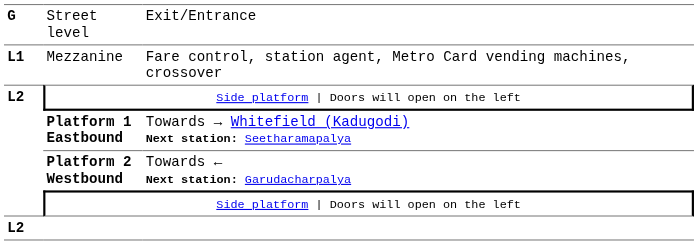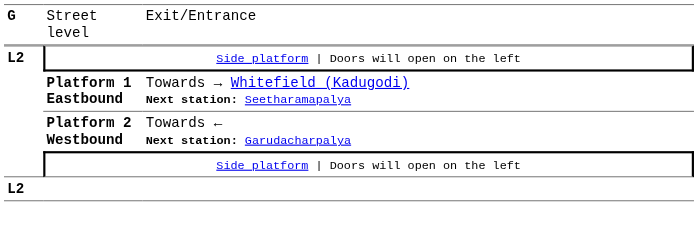 <table table border=0 cellspacing=0 cellpadding=3>
 <tr>
 <td style="border-bottom:solid 1px gray;border-top:solid 1px gray;" width=30 valign=top><strong>G</strong></td>
 <td style="border-top:solid 1px gray;border-bottom:solid 1px gray;" width=85 valign=top>Street level</td>
 <td style="border-top:solid 1px gray;border-bottom:solid 1px gray;" width=500 valign=top>Exit/Entrance</td>
-</tr>
-<tr>
-<td valign=top><strong>L1</strong></td>
-<td valign=top>Mezzanine</td>
-<td valign=top>Fare control, station agent, Metro Card vending machines, crossover<br></td>
 </tr>
 <tr>
 <td style="border-top:solid 1px gray;border-bottom:solid 1px gray;" width=30 rowspan=4 valign=top><strong>L2</strong></td>
 <td style="border-top:solid 1px gray;border-right:solid 2px black;border-left:solid 2px black;border-bottom:solid 2px black;text-align:center;" colspan=2><small><a href='#'>Side platform</a> | Doors will open on the left </small></td>
 </tr>
 <tr>
 <td style="border-bottom:solid 1px gray;" width=85><span><strong>Platform 1</strong><br><strong>Eastbound</strong></span></td>
 <td style="border-bottom:solid 1px gray;" width=500>Towards → <a href='#'>Whitefield (Kadugodi)</a><br><small><strong>Next station:</strong> <a href='#'>Seetharamapalya</a></small></td>
 </tr>
 <tr>
 <td><span><strong>Platform 2 Westbound</strong></span></td>
 <td>Towards ← <br><small><strong>Next station:</strong> <a href='#'>Garudacharpalya</a></small></td>
 </tr>
 <tr>
 <td style="border-top:solid 2px black;border-right:solid 2px black;border-left:solid 2px black;border-bottom:solid 1px gray;" colspan=2  align=center><small><a href='#'>Side platform</a> | Doors will open on the left </small></td>
 </tr>
 <tr>
 <td style="border-bottom:solid 1px gray;" width=30 rowspan=2 valign=top><strong>L2</strong></td>
 <td style="border-bottom:solid 1px gray;" width=85></td>
 <td style="border-bottom:solid 1px gray;" width=500></td>
 </tr>
 <tr>
 </tr>
 </table>
